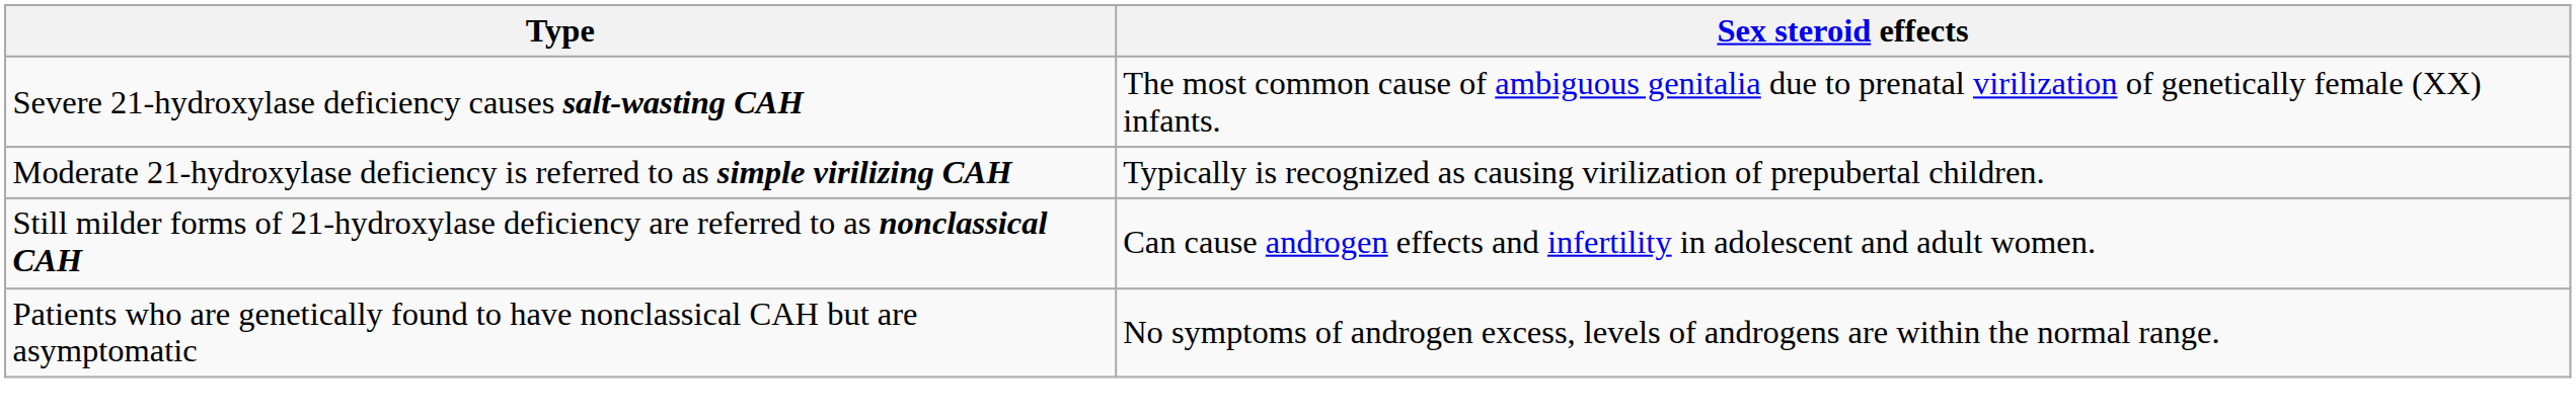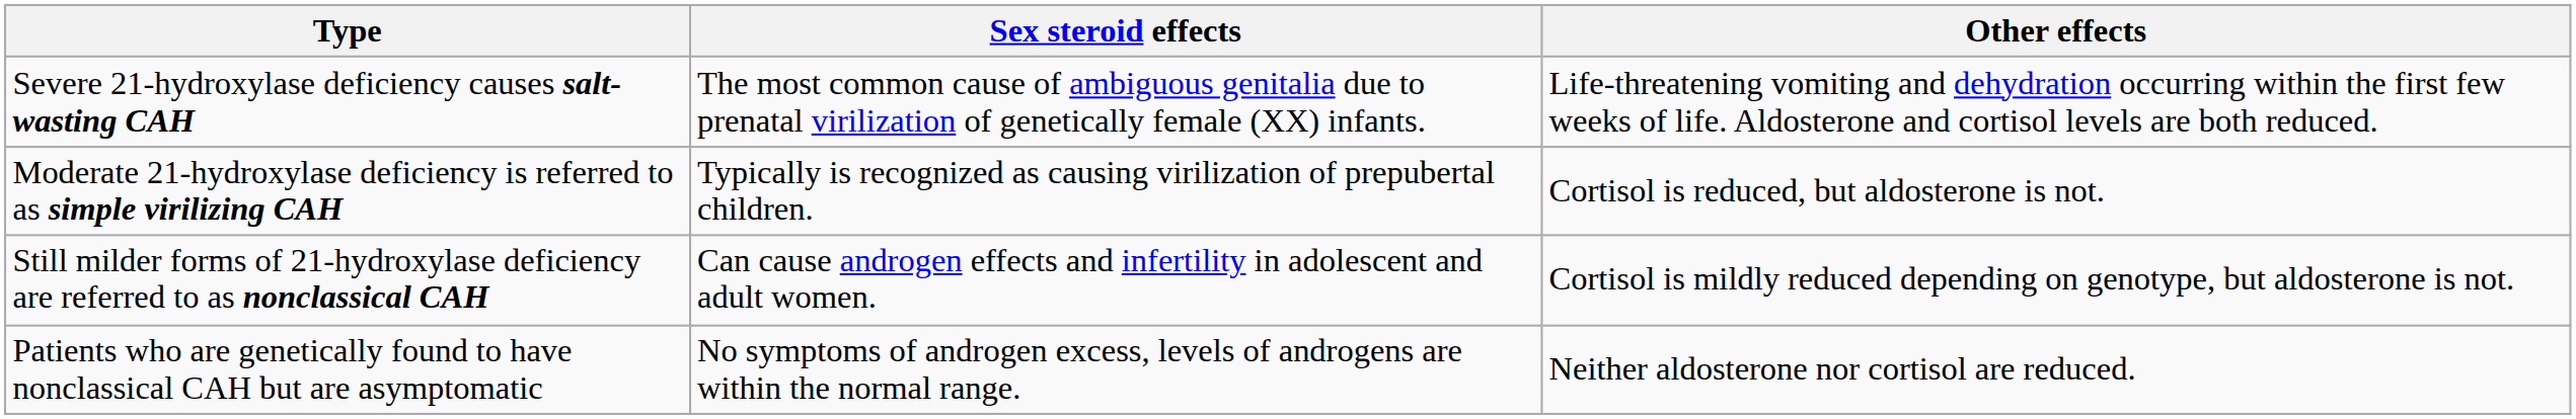 <table class="wikitable">
 <tr>
 <th>Type</th>
 <th><a href='#'>Sex steroid</a> effects</th>
+<th>Other effects</th>
 </tr>
 <tr>
 <td>Severe 21-hydroxylase deficiency causes <strong><em>salt-wasting CAH</em></strong></td>
 <td>The most common cause of <a href='#'>ambiguous genitalia</a> due to prenatal <a href='#'>virilization</a> of genetically female (XX) infants.</td>
+<td>Life-threatening vomiting and <a href='#'>dehydration</a> occurring within the first few weeks of life. Aldosterone and cortisol levels are both reduced.</td>
 </tr>
 <tr>
 <td>Moderate 21-hydroxylase deficiency is referred to as <strong><em>simple virilizing CAH</em></strong></td>
 <td>Typically is recognized as causing virilization of prepubertal children.</td>
+<td>Cortisol is reduced, but aldosterone is not.</td>
 </tr>
 <tr>
 <td>Still milder forms of 21-hydroxylase deficiency are referred to as <strong><em>nonclassical CAH</em></strong></td>
 <td>Can cause <a href='#'>androgen</a> effects and <a href='#'>infertility</a> in adolescent and adult women.</td>
+<td>Cortisol is mildly reduced depending on genotype, but aldosterone is not.</td>
 </tr>
 <tr>
 <td>Patients who are genetically found to have nonclassical CAH but are asymptomatic</td>
 <td>No symptoms of androgen excess, levels of androgens are within the normal range.</td>
+<td>Neither aldosterone nor cortisol are reduced.</td>
 </tr>
 </table>
